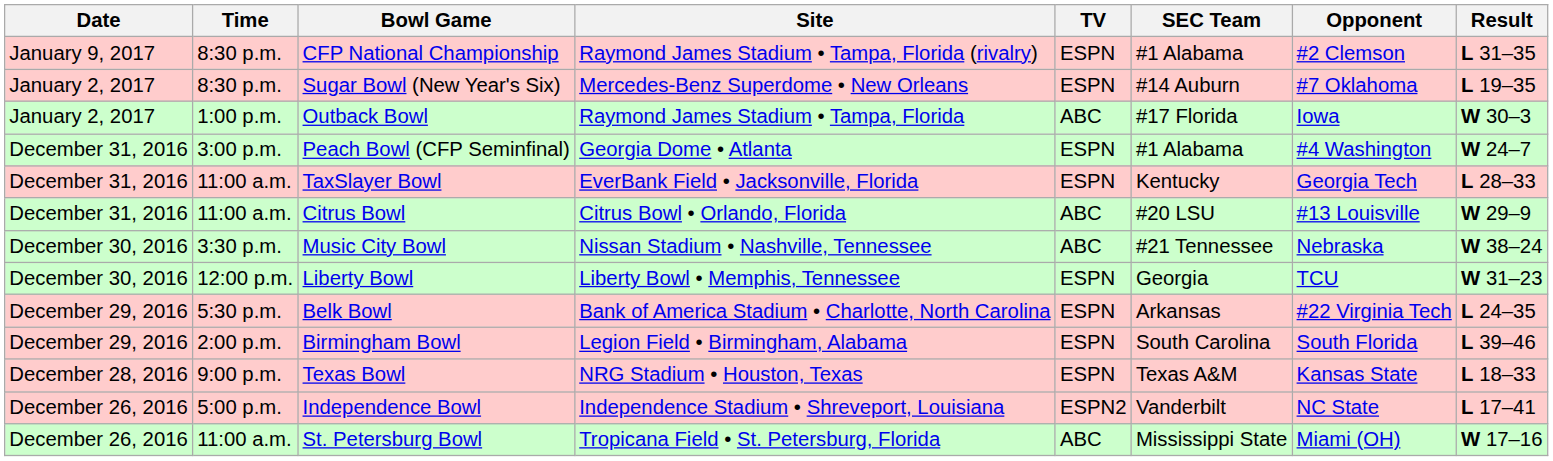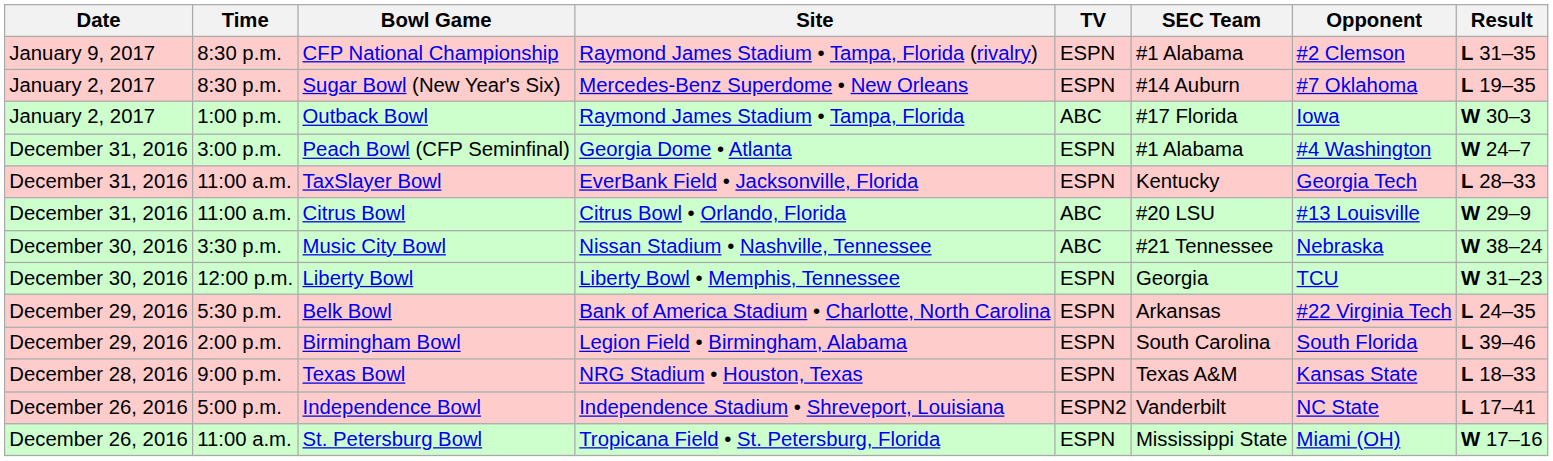 <table class="wikitable">
 <tr>
 <th>Date</th>
 <th>Time</th>
 <th>Bowl Game</th>
 <th>Site</th>
 <th>TV</th>
 <th>SEC Team</th>
 <th>Opponent</th>
 <th>Result</th>
 </tr>
 <tr bgcolor=ffcccc>
 <td>January 9, 2017</td>
 <td>8:30 p.m.</td>
 <td><a href='#'>CFP National Championship</a></td>
 <td><a href='#'>Raymond James Stadium</a> • <a href='#'>Tampa, Florida</a> (<a href='#'>rivalry</a>)</td>
 <td>ESPN</td>
 <td>#1 Alabama</td>
 <td><a href='#'>#2 Clemson</a></td>
 <td><strong>L</strong> 31–35</td>
 </tr>
 <tr bgcolor=ffcccc>
 <td>January 2, 2017</td>
 <td>8:30 p.m.</td>
 <td><a href='#'>Sugar Bowl</a> (New Year's Six)</td>
 <td><a href='#'>Mercedes-Benz Superdome</a> • <a href='#'>New Orleans</a></td>
 <td>ESPN</td>
 <td>#14 Auburn</td>
 <td><a href='#'>#7 Oklahoma</a></td>
 <td><strong>L</strong> 19–35</td>
 </tr>
 <tr bgcolor=ccffcc>
 <td>January 2, 2017</td>
 <td>1:00 p.m.</td>
 <td><a href='#'>Outback Bowl</a></td>
 <td><a href='#'>Raymond James Stadium</a> • <a href='#'>Tampa, Florida</a></td>
 <td>ABC</td>
 <td>#17 Florida</td>
 <td><a href='#'>Iowa</a></td>
 <td><strong>W</strong> 30–3</td>
 </tr>
 <tr bgcolor=ccffcc>
 <td>December 31, 2016</td>
 <td>3:00 p.m.</td>
 <td><a href='#'>Peach Bowl</a> (CFP Seminfinal)</td>
 <td><a href='#'>Georgia Dome</a> • <a href='#'>Atlanta</a></td>
 <td>ESPN</td>
 <td>#1 Alabama</td>
 <td><a href='#'>#4 Washington</a></td>
 <td><strong>W</strong> 24–7</td>
 </tr>
 <tr bgcolor=ffcccc>
 <td>December 31, 2016</td>
 <td>11:00 a.m.</td>
 <td><a href='#'>TaxSlayer Bowl</a></td>
 <td><a href='#'>EverBank Field</a> • <a href='#'>Jacksonville, Florida</a></td>
 <td>ESPN</td>
 <td>Kentucky</td>
 <td><a href='#'>Georgia Tech</a></td>
 <td><strong>L</strong> 28–33</td>
 </tr>
 <tr bgcolor=ccffcc>
 <td>December 31, 2016</td>
 <td>11:00 a.m.</td>
 <td><a href='#'>Citrus Bowl</a></td>
 <td><a href='#'>Citrus Bowl</a> • <a href='#'>Orlando, Florida</a></td>
 <td>ABC</td>
 <td>#20 LSU</td>
 <td><a href='#'>#13 Louisville</a></td>
 <td><strong>W</strong> 29–9</td>
 </tr>
 <tr bgcolor=ccffcc>
 <td>December 30, 2016</td>
 <td>3:30 p.m.</td>
 <td><a href='#'>Music City Bowl</a></td>
 <td><a href='#'>Nissan Stadium</a> • <a href='#'>Nashville, Tennessee</a></td>
 <td>ABC</td>
 <td>#21 Tennessee</td>
 <td><a href='#'>Nebraska</a></td>
 <td><strong>W</strong> 38–24</td>
 </tr>
 <tr bgcolor=ccffcc>
 <td>December 30, 2016</td>
 <td>12:00 p.m.</td>
 <td><a href='#'>Liberty Bowl</a></td>
 <td><a href='#'>Liberty Bowl</a> • <a href='#'>Memphis, Tennessee</a></td>
 <td>ESPN</td>
 <td>Georgia</td>
 <td><a href='#'>TCU</a></td>
 <td><strong>W</strong> 31–23</td>
 </tr>
 <tr bgcolor=ffcccc>
 <td>December 29, 2016</td>
 <td>5:30 p.m.</td>
 <td><a href='#'>Belk Bowl</a></td>
 <td><a href='#'>Bank of America Stadium</a> • <a href='#'>Charlotte, North Carolina</a></td>
 <td>ESPN</td>
 <td>Arkansas</td>
 <td><a href='#'>#22 Virginia Tech</a></td>
 <td><strong>L</strong> 24–35</td>
 </tr>
 <tr bgcolor=ffcccc>
 <td>December 29, 2016</td>
 <td>2:00 p.m.</td>
 <td><a href='#'>Birmingham Bowl</a></td>
 <td><a href='#'>Legion Field</a> • <a href='#'>Birmingham, Alabama</a></td>
 <td>ESPN</td>
 <td>South Carolina</td>
 <td><a href='#'>South Florida</a></td>
 <td><strong>L</strong> 39–46</td>
 </tr>
 <tr bgcolor=ffcccc>
 <td>December 28, 2016</td>
 <td>9:00 p.m.</td>
 <td><a href='#'>Texas Bowl</a></td>
 <td><a href='#'>NRG Stadium</a> • <a href='#'>Houston, Texas</a></td>
 <td>ESPN</td>
 <td>Texas A&M</td>
 <td><a href='#'>Kansas State</a></td>
 <td><strong>L</strong> 18–33</td>
 </tr>
 <tr bgcolor=ffcccc>
 <td>December 26, 2016</td>
 <td>5:00 p.m.</td>
 <td><a href='#'>Independence Bowl</a></td>
 <td><a href='#'>Independence Stadium</a> • <a href='#'>Shreveport, Louisiana</a></td>
 <td>ESPN2</td>
 <td>Vanderbilt</td>
 <td><a href='#'>NC State</a></td>
 <td><strong>L</strong> 17–41</td>
 </tr>
 <tr bgcolor=ccffcc>
 <td>December 26, 2016</td>
 <td>11:00 a.m.</td>
 <td><a href='#'>St. Petersburg Bowl</a></td>
 <td><a href='#'>Tropicana Field</a> • <a href='#'>St. Petersburg, Florida</a></td>
-<td>ABC</td>
+<td>ESPN</td>
 <td>Mississippi State</td>
 <td><a href='#'>Miami (OH)</a></td>
 <td><strong>W</strong> 17–16</td>
 </tr>
 </table>
